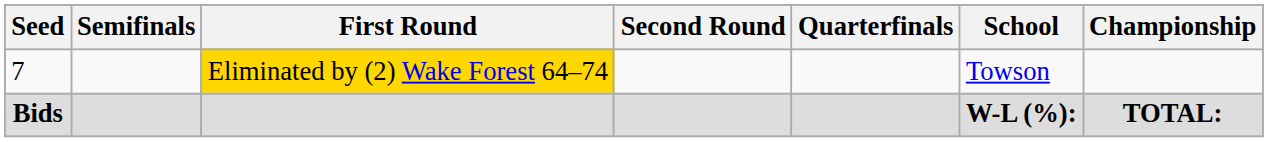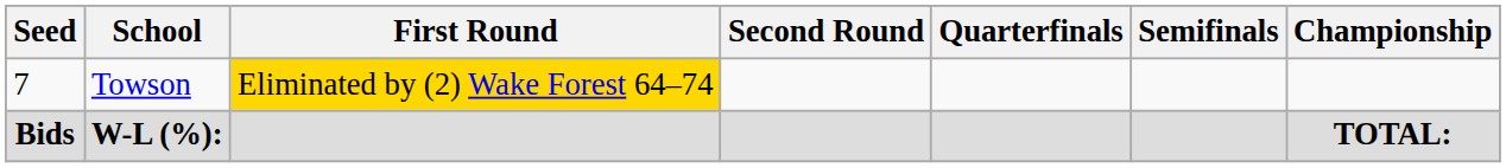 <table class="sortable wikitable" style="white-space:nowrap; font-size:90%;">
 <tr>
 <th>Seed</th>
-<th>Semifinals</th>
+<th>School</th>
 <th>First Round</th>
 <th>Second Round</th>
 <th>Quarterfinals</th>
-<th>School</th>
+<th>Semifinals</th>
 <th>Championship</th>
 </tr>
 <tr>
 <td>7</td>
-<td></td>
+<td><a href='#'>Towson</a></td>
 <td style="background: gold;">Eliminated by (2) <a href='#'>Wake Forest</a> 64–74</td>
 <td></td>
 <td></td>
-<td><a href='#'>Towson</a></td>
+<td></td>
 <td></td>
 </tr>
 <tr class="sortbottom"  style="text-align:center; background:#ddd;">
 <td><strong> Bids</strong></td>
+<td><strong>W-L (%):</strong></td>
 <td></td>
 <td></td>
 <td></td>
 <td></td>
-<td><strong>W-L (%):</strong></td>
 <td><strong>TOTAL:</strong> </td>
 </tr>
 </table>
